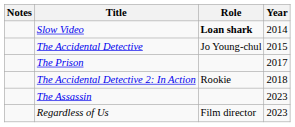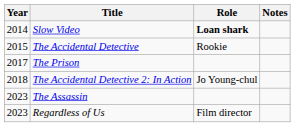 <table class="wikitable sortable">
 <tr>
-<th class="unsortable">Notes</th>
+<th>Year</th>
 <th>Title</th>
 <th>Role</th>
-<th>Year</th>
+<th class="unsortable">Notes</th>
 </tr>
 <tr>
-<td></td>
+<td>2014</td>
 <td><em><a href='#'>Slow Video</a></em></td>
 <td><strong>Loan shark</strong></td>
-<td>2014</td>
+<td></td>
 </tr>
 <tr>
+<td>2015</td>
+<td><em><a href='#'>The Accidental Detective</a></em></td>
+<td>Rookie</td>
 <td></td>
-<td><em><a href='#'>The Accidental Detective</a></em></td>
-<td>Jo Young-chul</td>
-<td>2015</td>
 </tr>
 <tr>
-<td></td>
+<td>2017</td>
 <td><em><a href='#'>The Prison</a></em></td>
 <td></td>
-<td>2017</td>
+<td></td>
 </tr>
 <tr>
+<td>2018</td>
+<td><em><a href='#'>The Accidental Detective 2: In Action</a></em></td>
+<td>Jo Young-chul</td>
 <td></td>
-<td><em><a href='#'>The Accidental Detective 2: In Action</a></em></td>
-<td>Rookie</td>
-<td>2018</td>
 </tr>
 <tr>
-<td></td>
+<td>2023</td>
 <td><em><a href='#'>The Assassin</a></em></td>
 <td></td>
-<td>2023</td>
+<td></td>
 </tr>
 <tr>
-<td></td>
+<td>2023</td>
 <td><em>Regardless of Us</em></td>
 <td>Film director</td>
-<td>2023</td>
+<td></td>
 </tr>
 </table>
